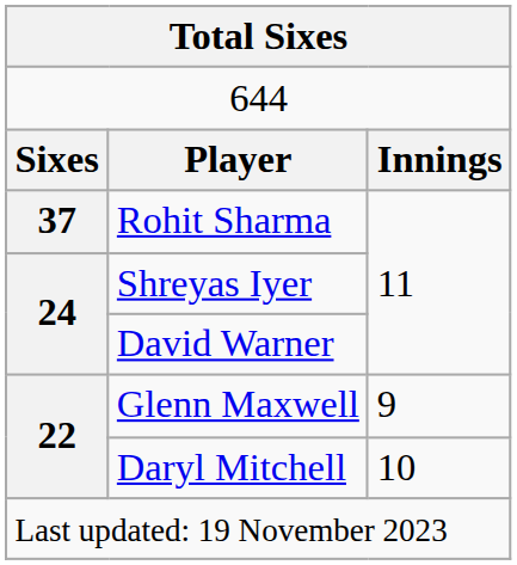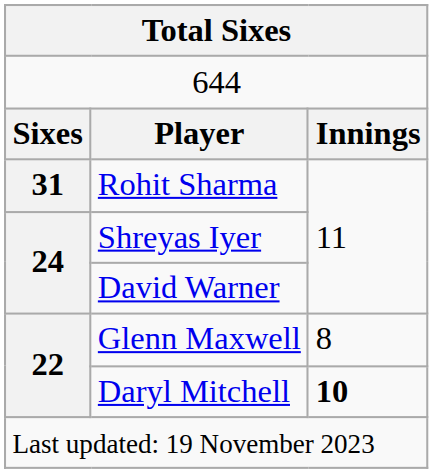 <table class="wikitable">
 <tr>
 <th colspan="3">Total Sixes</th>
 </tr>
 <tr>
 <td colspan="3" style="text-align:center;">644</td>
 </tr>
 <tr>
 <th>Sixes</th>
 <th>Player</th>
 <th>Innings</th>
 </tr>
 <tr>
-<th>37</th>
+<th>31</th>
 <td> <a href='#'>Rohit Sharma</a></td>
 <td rowspan=3>11</td>
 </tr>
 <tr>
 <th rowspan=2>24</th>
 <td> <a href='#'>Shreyas Iyer</a></td>
 </tr>
 <tr>
 <td> <a href='#'>David Warner</a></td>
 </tr>
 <tr>
 <th rowspan=2>22</th>
 <td> <a href='#'>Glenn Maxwell</a></td>
-<td>9</td>
+<td>8</td>
 </tr>
 <tr>
 <td> <a href='#'>Daryl Mitchell</a></td>
-<td>10</td>
+<td><strong>10</strong></td>
 </tr>
 <tr class="sortbottom">
 <td colspan="3"><small>Last updated: 19 November 2023</small></td>
 </tr>
 </table>
